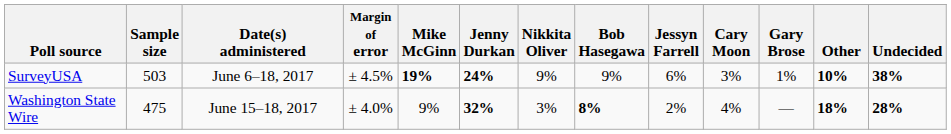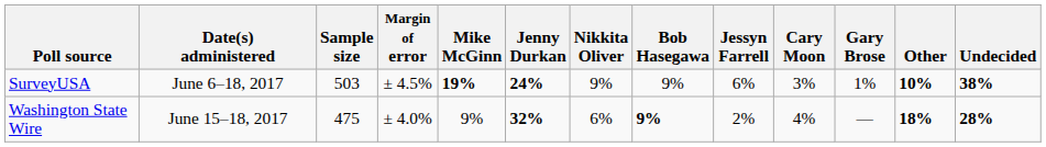 <table class="wikitable">
 <tr valign= bottom>
 <th style="width:120px;">Poll source</th>
+<th style="width:160px;">Date(s)<br>administered</th>
 <th class=small>Sample<br>size</th>
-<th style="width:160px;">Date(s)<br>administered</th>
 <th style="width:50px;"><small>Margin of</small><br>error</th>
 <th style="width:50px;">Mike<br>McGinn</th>
 <th style="width:50px;">Jenny<br>Durkan</th>
 <th style="width:50px;">Nikkita<br>Oliver</th>
 <th style="width:50px;">Bob<br>Hasegawa</th>
 <th style="width:50px;">Jessyn<br>Farrell</th>
 <th style="width:50px;">Cary<br>Moon</th>
 <th style="width:50px;">Gary<br>Brose</th>
 <th style="width:50px;">Other</th>
 <th style="width:50px;">Undecided</th>
 </tr>
 <tr>
 <td><a href='#'>SurveyUSA</a></td>
+<td align=center>June 6–18, 2017</td>
 <td align=center>503</td>
-<td align=center>June 6–18, 2017</td>
 <td align=center>± 4.5%</td>
 <td><strong>19%</strong></td>
 <td><strong>24%</strong></td>
 <td align=center>9%</td>
 <td align=center>9%</td>
 <td align=center>6%</td>
 <td align=center>3%</td>
 <td align=center>1%</td>
 <td><strong>10%</strong></td>
 <td><strong>38%</strong></td>
 </tr>
 <tr>
 <td><a href='#'>Washington State Wire</a></td>
+<td align=center>June 15–18, 2017</td>
 <td align=center>475</td>
-<td align=center>June 15–18, 2017</td>
 <td align=center>± 4.0%</td>
 <td align=center>9%</td>
 <td><strong>32%</strong></td>
-<td align=center>3%</td>
-<td><strong>8%</strong></td>
+<td align=center>6%</td>
+<td><strong>9%</strong></td>
 <td align=center>2%</td>
 <td align=center>4%</td>
 <td align=center>—</td>
 <td><strong>18%</strong></td>
 <td><strong>28%</strong></td>
 </tr>
 </table>
